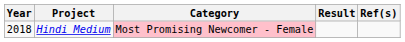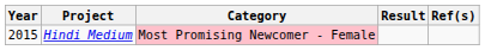 <table class="wikitable style">
 <tr>
 <th>Year</th>
 <th>Project</th>
 <th>Category</th>
 <th>Result</th>
 <th>Ref(s)</th>
 </tr>
 <tr>
-<td>2018</td>
+<td>2015</td>
 <td><em><a href='#'>Hindi Medium</a></em></td>
 <td style="background: pink;">Most Promising Newcomer - Female</td>
 <td></td>
 <td></td>
 </tr>
 </table>
